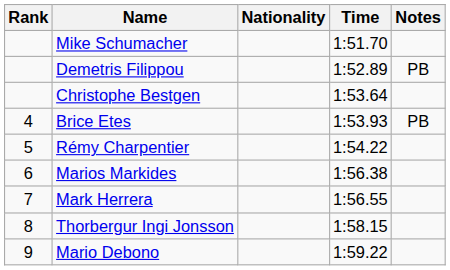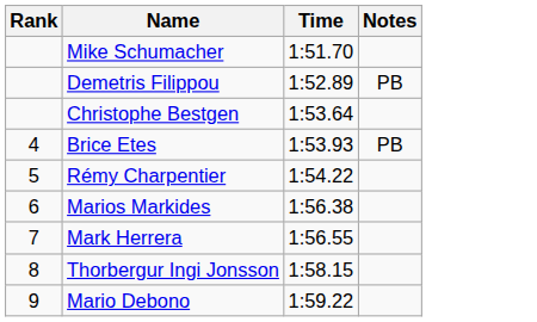 <table class="wikitable sortable" style="text-align:center; font-size:95%">
 <tr>
 <th>Rank</th>
 <th>Name</th>
-<th>Nationality</th>
 <th>Time</th>
 <th>Notes</th>
 </tr>
 <tr>
 <td></td>
 <td align=left><a href='#'>Mike Schumacher</a></td>
-<td align=left></td>
 <td>1:51.70</td>
 <td></td>
 </tr>
 <tr>
 <td></td>
 <td align=left><a href='#'>Demetris Filippou</a></td>
-<td align=left></td>
 <td>1:52.89</td>
 <td>PB</td>
 </tr>
 <tr>
 <td></td>
 <td align=left><a href='#'>Christophe Bestgen</a></td>
-<td align=left></td>
 <td>1:53.64</td>
 <td></td>
 </tr>
 <tr>
 <td>4</td>
 <td align=left><a href='#'>Brice Etes</a></td>
-<td align=left></td>
 <td>1:53.93</td>
 <td>PB</td>
 </tr>
 <tr>
 <td>5</td>
 <td align=left><a href='#'>Rémy Charpentier</a></td>
-<td align=left></td>
 <td>1:54.22</td>
 <td></td>
 </tr>
 <tr>
 <td>6</td>
 <td align=left><a href='#'>Marios Markides</a></td>
-<td align=left></td>
 <td>1:56.38</td>
 <td></td>
 </tr>
 <tr>
 <td>7</td>
 <td align=left><a href='#'>Mark Herrera</a></td>
-<td align=left></td>
 <td>1:56.55</td>
 <td></td>
 </tr>
 <tr>
 <td>8</td>
 <td align=left><a href='#'>Thorbergur Ingi Jonsson</a></td>
-<td align=left></td>
 <td>1:58.15</td>
 <td></td>
 </tr>
 <tr>
 <td>9</td>
 <td align=left><a href='#'>Mario Debono</a></td>
-<td align=left></td>
 <td>1:59.22</td>
 <td></td>
 </tr>
 </table>
